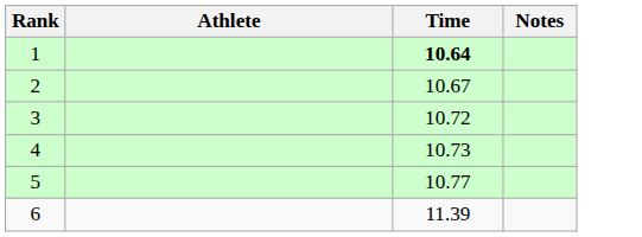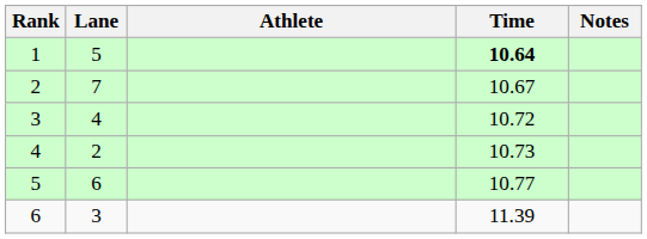 <table class="wikitable sortable" style="text-align:center">
 <tr>
 <th width=40>Rank</th>
+<th width=40>Lane</th>
 <th width=250>Athlete</th>
 <th width=80>Time</th>
 <th width=50>Notes</th>
 </tr>
 <tr bgcolor=ccffcc>
 <td>1</td>
+<td>5</td>
 <td align=left></td>
 <td><strong>10.64</strong></td>
 <td></td>
 </tr>
 <tr bgcolor=ccffcc>
 <td>2</td>
+<td>7</td>
 <td align=left></td>
 <td>10.67</td>
 <td></td>
 </tr>
 <tr bgcolor=ccffcc>
 <td>3</td>
+<td>4</td>
 <td align=left></td>
 <td>10.72</td>
 <td></td>
 </tr>
 <tr bgcolor=ccffcc>
 <td>4</td>
+<td>2</td>
 <td align=left></td>
 <td>10.73</td>
 <td></td>
 </tr>
 <tr bgcolor=ccffcc>
 <td>5</td>
+<td>6</td>
 <td align=left></td>
 <td>10.77</td>
 <td></td>
 </tr>
 <tr>
 <td>6</td>
+<td>3</td>
 <td align=left></td>
 <td>11.39</td>
 <td></td>
 </tr>
 </table>
